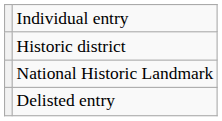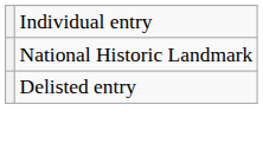 <table class="wikitable">
 <tr>
 <th><sup></sup></th>
 <td>Individual entry</td>
-</tr>
-<tr>
-<th><sup></sup></th>
-<td>Historic district</td>
 </tr>
 <tr>
 <th><sup></sup></th>
 <td>National Historic Landmark</td>
 </tr>
 <tr>
 <th><sup></sup></th>
 <td>Delisted entry</td>
 </tr>
 </table>
